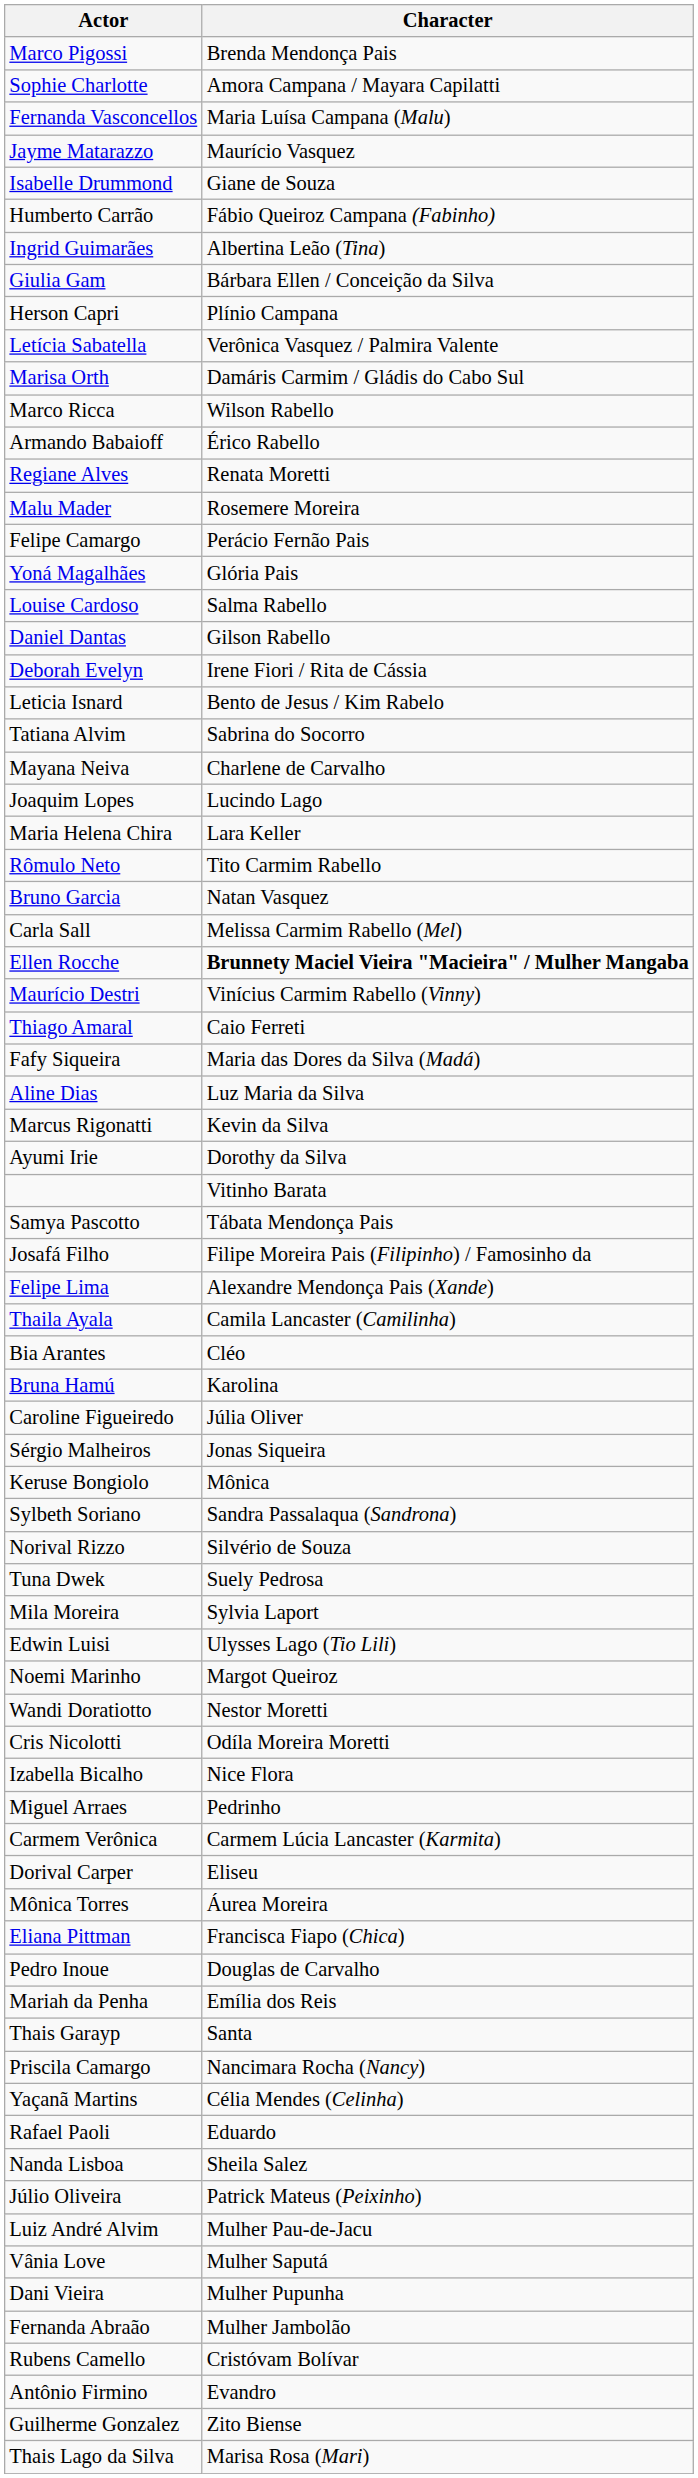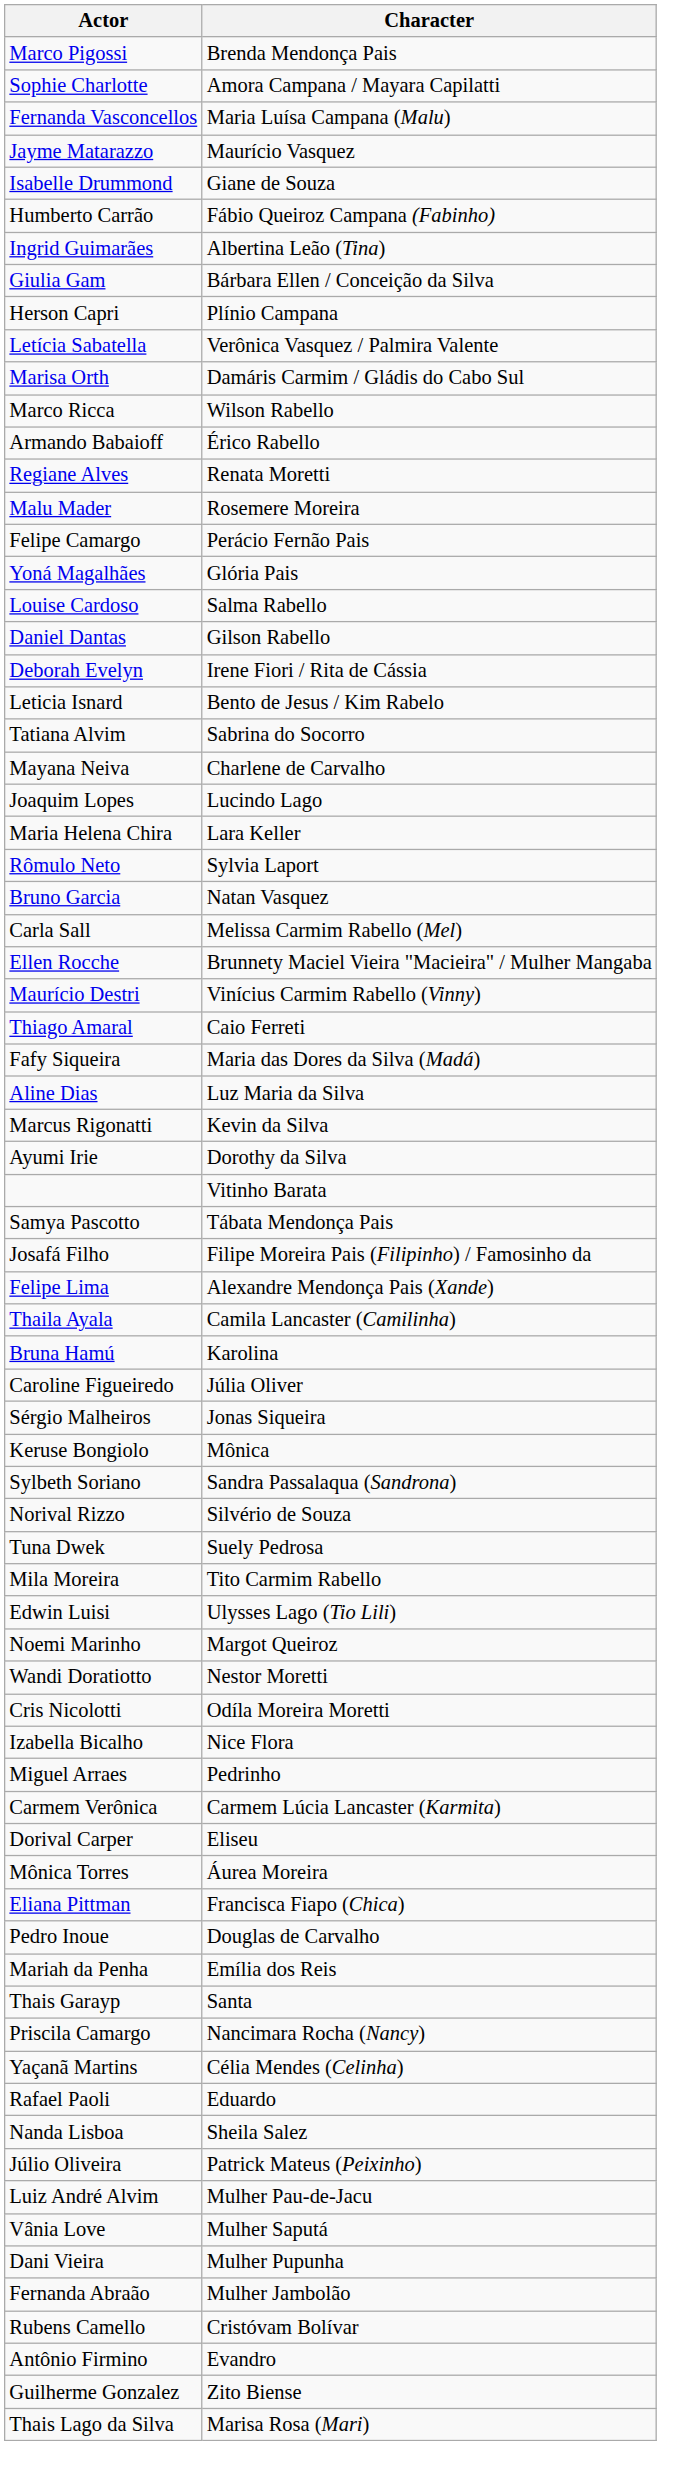 <table class="wikitable sortable">
 <tr>
 <th>Actor</th>
 <th>Character</th>
 </tr>
 <tr>
 <td><a href='#'>Marco Pigossi</a></td>
 <td>Brenda Mendonça Pais</td>
 </tr>
 <tr>
 <td><a href='#'>Sophie Charlotte</a></td>
 <td>Amora Campana / Mayara Capilatti</td>
 </tr>
 <tr>
 <td><a href='#'>Fernanda Vasconcellos</a></td>
 <td>Maria Luísa Campana (<em>Malu</em>)</td>
 </tr>
 <tr>
 <td><a href='#'>Jayme Matarazzo</a></td>
 <td>Maurício Vasquez</td>
 </tr>
 <tr>
 <td><a href='#'>Isabelle Drummond</a></td>
 <td>Giane de Souza</td>
 </tr>
 <tr>
 <td>Humberto Carrão</td>
 <td>Fábio Queiroz Campana <em>(Fabinho)</em></td>
 </tr>
 <tr>
 <td><a href='#'>Ingrid Guimarães</a></td>
 <td>Albertina Leão (<em>Tina</em>)</td>
 </tr>
 <tr>
 <td><a href='#'>Giulia Gam</a></td>
 <td>Bárbara Ellen / Conceição da Silva</td>
 </tr>
 <tr>
 <td>Herson Capri</td>
 <td>Plínio Campana</td>
 </tr>
 <tr>
 <td><a href='#'>Letícia Sabatella</a></td>
 <td>Verônica Vasquez / Palmira Valente</td>
 </tr>
 <tr>
 <td><a href='#'>Marisa Orth</a></td>
 <td>Damáris Carmim / Gládis do Cabo Sul</td>
 </tr>
 <tr>
 <td>Marco Ricca</td>
 <td>Wilson Rabello</td>
 </tr>
 <tr>
 <td>Armando Babaioff</td>
 <td>Érico Rabello</td>
 </tr>
 <tr>
 <td><a href='#'>Regiane Alves</a></td>
 <td>Renata Moretti</td>
 </tr>
 <tr>
 <td><a href='#'>Malu Mader</a></td>
 <td>Rosemere Moreira</td>
 </tr>
 <tr>
 <td>Felipe Camargo</td>
 <td>Perácio Fernão Pais</td>
 </tr>
 <tr>
 <td><a href='#'>Yoná Magalhães</a></td>
 <td>Glória Pais</td>
 </tr>
 <tr>
 <td><a href='#'>Louise Cardoso</a></td>
 <td>Salma Rabello</td>
 </tr>
 <tr>
 <td><a href='#'>Daniel Dantas</a></td>
 <td>Gilson Rabello</td>
 </tr>
 <tr>
 <td><a href='#'>Deborah Evelyn</a></td>
 <td>Irene Fiori / Rita de Cássia</td>
 </tr>
 <tr>
 <td>Leticia Isnard</td>
 <td>Bento de Jesus / Kim Rabelo</td>
 </tr>
 <tr>
 <td>Tatiana Alvim</td>
 <td>Sabrina do Socorro</td>
 </tr>
 <tr>
 <td>Mayana Neiva</td>
 <td>Charlene de Carvalho</td>
 </tr>
 <tr>
 <td>Joaquim Lopes</td>
 <td>Lucindo Lago</td>
 </tr>
 <tr>
 <td>Maria Helena Chira</td>
 <td>Lara Keller</td>
 </tr>
 <tr>
 <td><a href='#'>Rômulo Neto</a></td>
-<td>Tito Carmim Rabello</td>
+<td>Sylvia Laport</td>
 </tr>
 <tr>
 <td><a href='#'>Bruno Garcia</a></td>
 <td>Natan Vasquez</td>
 </tr>
 <tr>
 <td>Carla Sall</td>
 <td>Melissa Carmim Rabello (<em>Mel</em>)</td>
 </tr>
 <tr>
 <td><a href='#'>Ellen Rocche</a></td>
-<td><strong>Brunnety Maciel Vieira "Macieira" / Mulher Mangaba</strong></td>
+<td>Brunnety Maciel Vieira "Macieira" / Mulher Mangaba</td>
 </tr>
 <tr>
 <td><a href='#'>Maurício Destri</a></td>
 <td>Vinícius Carmim Rabello (<em>Vinny</em>)</td>
 </tr>
 <tr>
 <td><a href='#'>Thiago Amaral</a></td>
 <td>Caio Ferreti</td>
 </tr>
 <tr>
 <td>Fafy Siqueira</td>
 <td>Maria das Dores da Silva (<em>Madá</em>)</td>
 </tr>
 <tr>
 <td><a href='#'>Aline Dias</a></td>
 <td>Luz Maria da Silva</td>
 </tr>
 <tr>
 <td>Marcus Rigonatti</td>
 <td>Kevin da Silva</td>
 </tr>
 <tr>
 <td>Ayumi Irie</td>
 <td>Dorothy da Silva</td>
 </tr>
 <tr>
 <td></td>
 <td>Vitinho Barata</td>
 </tr>
 <tr>
 <td>Samya Pascotto</td>
 <td>Tábata Mendonça Pais</td>
 </tr>
 <tr>
 <td>Josafá Filho</td>
 <td>Filipe Moreira Pais (<em>Filipinho</em>) / Famosinho da </td>
 </tr>
 <tr>
 <td><a href='#'>Felipe Lima</a></td>
 <td>Alexandre Mendonça Pais (<em>Xande</em>)</td>
 </tr>
 <tr>
 <td><a href='#'>Thaila Ayala</a></td>
 <td>Camila Lancaster (<em>Camilinha</em>)</td>
 </tr>
 <tr>
-<td>Bia Arantes</td>
-<td>Cléo</td>
-</tr>
-<tr>
 <td><a href='#'>Bruna Hamú</a></td>
 <td>Karolina</td>
 </tr>
 <tr>
 <td>Caroline Figueiredo</td>
 <td>Júlia Oliver</td>
 </tr>
 <tr>
 <td>Sérgio Malheiros</td>
 <td>Jonas Siqueira</td>
 </tr>
 <tr>
 <td>Keruse Bongiolo</td>
 <td>Mônica</td>
 </tr>
 <tr>
 <td>Sylbeth Soriano</td>
 <td>Sandra Passalaqua (<em>Sandrona</em>)</td>
 </tr>
 <tr>
 <td>Norival Rizzo</td>
 <td>Silvério de Souza</td>
 </tr>
 <tr>
 <td>Tuna Dwek</td>
 <td>Suely Pedrosa</td>
 </tr>
 <tr>
 <td>Mila Moreira</td>
-<td>Sylvia Laport</td>
+<td>Tito Carmim Rabello</td>
 </tr>
 <tr>
 <td>Edwin Luisi</td>
 <td>Ulysses Lago (<em>Tio Lili</em>)</td>
 </tr>
 <tr>
 <td>Noemi Marinho</td>
 <td>Margot Queiroz</td>
 </tr>
 <tr>
 <td>Wandi Doratiotto</td>
 <td>Nestor Moretti</td>
 </tr>
 <tr>
 <td>Cris Nicolotti</td>
 <td>Odíla Moreira Moretti</td>
 </tr>
 <tr>
 <td>Izabella Bicalho</td>
 <td>Nice Flora</td>
 </tr>
 <tr>
 <td>Miguel Arraes</td>
 <td>Pedrinho</td>
 </tr>
 <tr>
 <td>Carmem Verônica</td>
 <td>Carmem Lúcia Lancaster (<em>Karmita</em>)</td>
 </tr>
 <tr>
 <td>Dorival Carper</td>
 <td>Eliseu</td>
 </tr>
 <tr>
 <td>Mônica Torres</td>
 <td>Áurea Moreira</td>
 </tr>
 <tr>
 <td><a href='#'>Eliana Pittman</a></td>
 <td>Francisca Fiapo (<em>Chica</em>)</td>
 </tr>
 <tr>
 <td>Pedro Inoue</td>
 <td>Douglas de Carvalho</td>
 </tr>
 <tr>
 <td>Mariah da Penha</td>
 <td>Emília dos Reis</td>
 </tr>
 <tr>
 <td>Thais Garayp</td>
 <td>Santa</td>
 </tr>
 <tr>
 <td>Priscila Camargo</td>
 <td>Nancimara Rocha (<em>Nancy</em>)</td>
 </tr>
 <tr>
 <td>Yaçanã Martins</td>
 <td>Célia Mendes (<em>Celinha</em>)</td>
 </tr>
 <tr>
 <td>Rafael Paoli</td>
 <td>Eduardo</td>
 </tr>
 <tr>
 <td>Nanda Lisboa</td>
 <td>Sheila Salez</td>
 </tr>
 <tr>
 <td>Júlio Oliveira</td>
 <td>Patrick Mateus (<em>Peixinho</em>)</td>
 </tr>
 <tr>
 <td>Luiz André Alvim</td>
 <td>Mulher Pau-de-Jacu</td>
 </tr>
 <tr>
 <td>Vânia Love</td>
 <td>Mulher Saputá</td>
 </tr>
 <tr>
 <td>Dani Vieira</td>
 <td>Mulher Pupunha</td>
 </tr>
 <tr>
 <td>Fernanda Abraão</td>
 <td>Mulher Jambolão</td>
 </tr>
 <tr>
 <td>Rubens Camello</td>
 <td>Cristóvam Bolívar</td>
 </tr>
 <tr>
 <td>Antônio Firmino</td>
 <td>Evandro</td>
 </tr>
 <tr>
 <td>Guilherme Gonzalez</td>
 <td>Zito Biense</td>
 </tr>
 <tr>
 <td>Thais Lago da Silva</td>
 <td>Marisa Rosa (<em>Mari</em>)</td>
 </tr>
 </table>
